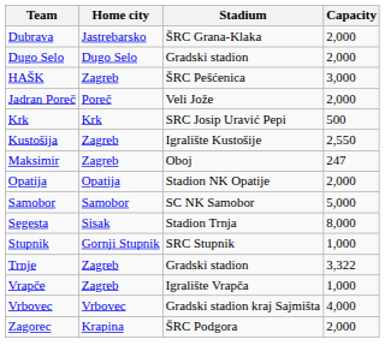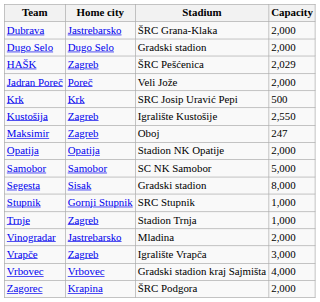 <table class="wikitable sortable">
 <tr>
 <th>Team</th>
 <th>Home city</th>
 <th>Stadium</th>
 <th>Capacity</th>
 </tr>
 <tr>
 <td><a href='#'>Dubrava</a></td>
 <td><a href='#'>Jastrebarsko</a></td>
 <td>ŠRC Grana-Klaka</td>
 <td>2,000</td>
 </tr>
 <tr>
 <td><a href='#'>Dugo Selo</a></td>
 <td><a href='#'>Dugo Selo</a></td>
 <td>Gradski stadion</td>
 <td>2,000</td>
 </tr>
 <tr>
 <td><a href='#'>HAŠK</a></td>
 <td><a href='#'>Zagreb</a></td>
 <td>ŠRC Pešćenica</td>
-<td>3,000</td>
+<td>2,029</td>
 </tr>
 <tr>
 <td><a href='#'>Jadran Poreč</a></td>
 <td><a href='#'>Poreč</a></td>
 <td>Veli Jože</td>
 <td>2,000</td>
 </tr>
 <tr>
 <td><a href='#'>Krk</a></td>
 <td><a href='#'>Krk</a></td>
 <td>SRC Josip Uravić Pepi</td>
 <td>500</td>
 </tr>
 <tr>
 <td><a href='#'>Kustošija</a></td>
 <td><a href='#'>Zagreb</a></td>
 <td>Igralište Kustošije</td>
 <td>2,550</td>
 </tr>
 <tr>
 <td><a href='#'>Maksimir</a></td>
 <td><a href='#'>Zagreb</a></td>
 <td>Oboj</td>
 <td>247</td>
 </tr>
 <tr>
 <td><a href='#'>Opatija</a></td>
 <td><a href='#'>Opatija</a></td>
 <td>Stadion NK Opatije</td>
 <td>2,000</td>
 </tr>
 <tr>
 <td><a href='#'>Samobor</a></td>
 <td><a href='#'>Samobor</a></td>
 <td>SC NK Samobor</td>
 <td>5,000</td>
 </tr>
 <tr>
 <td><a href='#'>Segesta</a></td>
 <td><a href='#'>Sisak</a></td>
-<td>Stadion Trnja</td>
+<td>Gradski stadion</td>
 <td>8,000</td>
 </tr>
 <tr>
 <td><a href='#'>Stupnik</a></td>
 <td><a href='#'>Gornji Stupnik</a></td>
 <td>SRC Stupnik</td>
 <td>1,000</td>
 </tr>
 <tr>
 <td><a href='#'>Trnje</a></td>
 <td><a href='#'>Zagreb</a></td>
-<td>Gradski stadion</td>
-<td>3,322</td>
+<td>Stadion Trnja</td>
+<td>1,000</td>
+</tr>
+<tr>
+<td><a href='#'>Vinogradar</a></td>
+<td><a href='#'>Jastrebarsko</a></td>
+<td>Mladina</td>
+<td>2,000</td>
 </tr>
 <tr>
 <td><a href='#'>Vrapče</a></td>
 <td><a href='#'>Zagreb</a></td>
 <td>Igralište Vrapča</td>
-<td>1,000</td>
+<td>3,000</td>
 </tr>
 <tr>
 <td><a href='#'>Vrbovec</a></td>
 <td><a href='#'>Vrbovec</a></td>
 <td>Gradski stadion kraj Sajmišta</td>
 <td>4,000</td>
 </tr>
 <tr>
 <td><a href='#'>Zagorec</a></td>
 <td><a href='#'>Krapina</a></td>
 <td>ŠRC Podgora</td>
 <td>2,000</td>
 </tr>
 </table>
